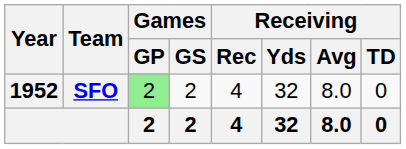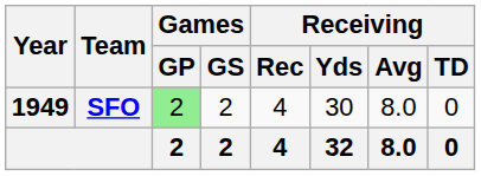 <table class="wikitable" style="text-align:center">
 <tr>
 <th rowspan="2">Year</th>
 <th rowspan="2">Team</th>
 <th colspan="2">Games</th>
 <th colspan="4">Receiving</th>
 </tr>
 <tr>
 <th>GP</th>
 <th>GS</th>
 <th>Rec</th>
 <th>Yds</th>
 <th>Avg</th>
 <th>TD</th>
 </tr>
 <tr>
-<th>1952</th>
+<th>1949</th>
 <th><a href='#'>SFO</a></th>
 <td style="background: lightgreen;">2</td>
 <td>2</td>
 <td>4</td>
-<td>32</td>
+<td>30</td>
 <td>8.0</td>
 <td>0</td>
 </tr>
 <tr>
 <th colspan="2"></th>
 <th>2</th>
 <th>2</th>
 <th>4</th>
 <th>32</th>
 <th>8.0</th>
 <th>0</th>
 </tr>
 </table>
